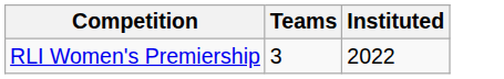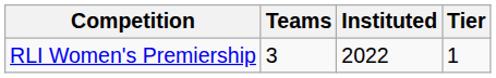 <table class="wikitable">
 <tr>
 <th>Competition</th>
 <th>Teams</th>
 <th>Instituted</th>
+<th>Tier</th>
 </tr>
 <tr>
 <td><a href='#'>RLI Women's Premiership</a></td>
 <td>3</td>
 <td>2022</td>
+<td>1</td>
 </tr>
 </table>
